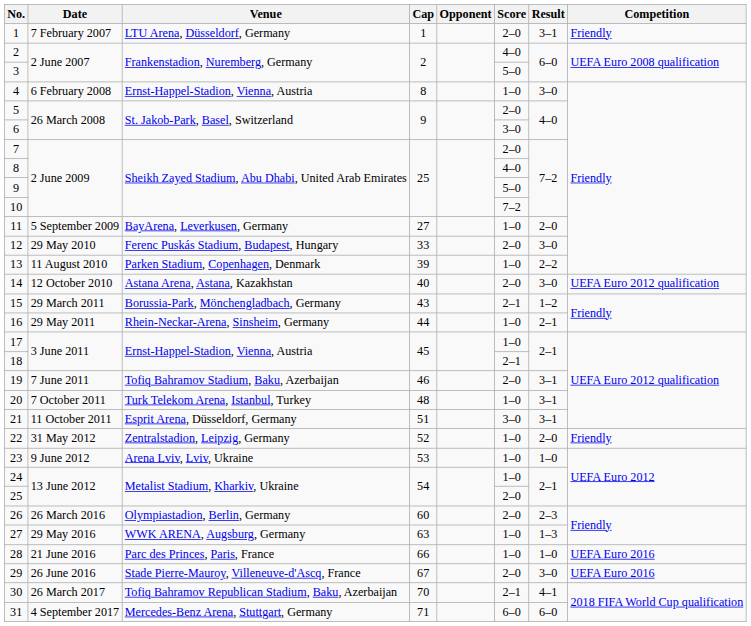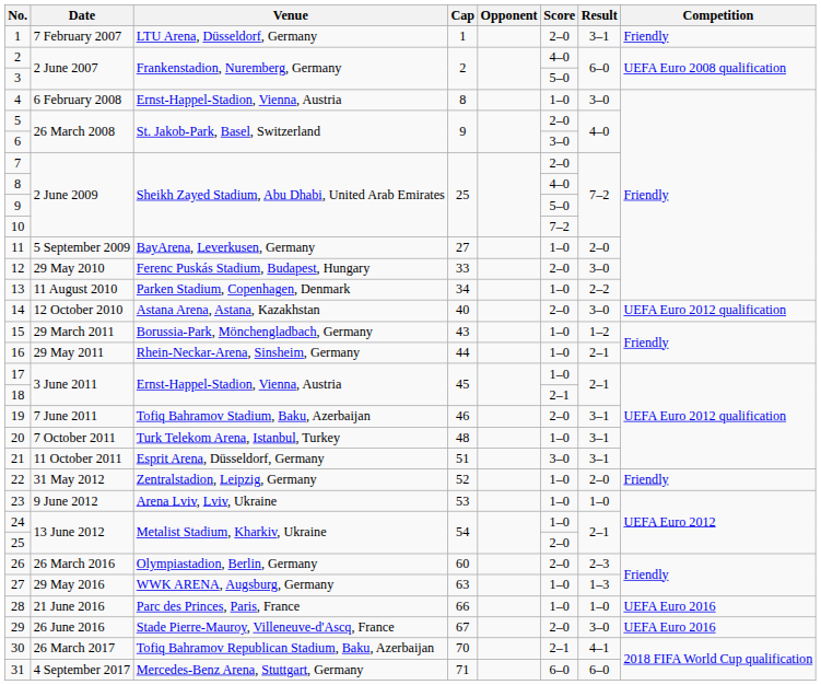 <table class="wikitable sortable">
 <tr>
 <th scope=col>No.</th>
 <th scope=col>Date</th>
 <th scope=col>Venue</th>
 <th scope=col>Cap</th>
 <th scope=col>Opponent</th>
 <th scope=col>Score</th>
 <th scope=col>Result</th>
 <th scope=col>Competition</th>
 </tr>
 <tr>
 <td align=center>1</td>
 <td>7 February 2007</td>
 <td><a href='#'>LTU Arena</a>, <a href='#'>Düsseldorf</a>, Germany</td>
 <td align=center>1</td>
 <td></td>
 <td align=center>2–0</td>
 <td align=center>3–1</td>
 <td><a href='#'>Friendly</a></td>
 </tr>
 <tr>
 <td align=center>2</td>
 <td rowspan="2">2 June 2007</td>
 <td rowspan="2"><a href='#'>Frankenstadion</a>, <a href='#'>Nuremberg</a>, Germany</td>
 <td rowspan="2" align=center>2</td>
 <td rowspan="2"></td>
 <td align=center>4–0</td>
 <td rowspan="2" align=center>6–0</td>
 <td rowspan="2"><a href='#'>UEFA Euro 2008 qualification</a></td>
 </tr>
 <tr>
 <td align=center>3</td>
 <td align=center>5–0</td>
 </tr>
 <tr>
 <td align=center>4</td>
 <td>6 February 2008</td>
 <td><a href='#'>Ernst-Happel-Stadion</a>, <a href='#'>Vienna</a>, Austria</td>
 <td align=center>8</td>
 <td></td>
 <td align=center>1–0</td>
 <td align=center>3–0</td>
 <td rowspan="10"><a href='#'>Friendly</a></td>
 </tr>
 <tr>
 <td align=center>5</td>
 <td rowspan="2">26 March 2008</td>
 <td rowspan="2"><a href='#'>St. Jakob-Park</a>, <a href='#'>Basel</a>, Switzerland</td>
 <td rowspan="2" align=center>9</td>
 <td rowspan="2"></td>
 <td align=center>2–0</td>
 <td rowspan="2" align=center>4–0</td>
 </tr>
 <tr>
 <td align=center>6</td>
 <td align=center>3–0</td>
 </tr>
 <tr>
 <td align=center>7</td>
 <td rowspan=4>2 June 2009</td>
 <td rowspan=4><a href='#'>Sheikh Zayed Stadium</a>, <a href='#'>Abu Dhabi</a>, United Arab Emirates</td>
 <td rowspan=4 align=center>25</td>
 <td rowspan=4></td>
 <td align=center>2–0</td>
 <td rowspan=4 align=center>7–2</td>
 </tr>
 <tr>
 <td align=center>8</td>
 <td align=center>4–0</td>
 </tr>
 <tr>
 <td align=center>9</td>
 <td align=center>5–0</td>
 </tr>
 <tr>
 <td align=center>10</td>
 <td align=center>7–2</td>
 </tr>
 <tr>
 <td align=center>11</td>
 <td>5 September 2009</td>
 <td><a href='#'>BayArena</a>, <a href='#'>Leverkusen</a>, Germany</td>
 <td align=center>27</td>
 <td></td>
 <td align=center>1–0</td>
 <td align=center>2–0</td>
 </tr>
 <tr>
 <td align=center>12</td>
 <td>29 May 2010</td>
 <td><a href='#'>Ferenc Puskás Stadium</a>, <a href='#'>Budapest</a>, Hungary</td>
 <td align=center>33</td>
 <td></td>
 <td align=center>2–0</td>
 <td align=center>3–0</td>
 </tr>
 <tr>
 <td align=center>13</td>
 <td>11 August 2010</td>
 <td><a href='#'>Parken Stadium</a>, <a href='#'>Copenhagen</a>, Denmark</td>
-<td align=center>39</td>
+<td align=center>34</td>
 <td></td>
 <td align=center>1–0</td>
 <td align=center>2–2</td>
 </tr>
 <tr>
 <td align=center>14</td>
 <td>12 October 2010</td>
 <td><a href='#'>Astana Arena</a>, <a href='#'>Astana</a>, Kazakhstan</td>
 <td align=center>40</td>
 <td></td>
 <td align=center>2–0</td>
 <td align=center>3–0</td>
 <td><a href='#'>UEFA Euro 2012 qualification</a></td>
 </tr>
 <tr>
 <td align=center>15</td>
 <td>29 March 2011</td>
 <td><a href='#'>Borussia-Park</a>, <a href='#'>Mönchengladbach</a>, Germany</td>
 <td align=center>43</td>
 <td></td>
-<td align=center>2–1</td>
+<td align=center>1–0</td>
 <td align=center>1–2</td>
 <td rowspan="2"><a href='#'>Friendly</a></td>
 </tr>
 <tr>
 <td align=center>16</td>
 <td>29 May 2011</td>
 <td><a href='#'>Rhein-Neckar-Arena</a>, <a href='#'>Sinsheim</a>, Germany</td>
 <td align=center>44</td>
 <td></td>
 <td align=center>1–0</td>
 <td align=center>2–1</td>
 </tr>
 <tr>
 <td align=center>17</td>
 <td rowspan="2">3 June 2011</td>
 <td rowspan="2"><a href='#'>Ernst-Happel-Stadion</a>, <a href='#'>Vienna</a>, Austria</td>
 <td rowspan="2" align=center>45</td>
 <td rowspan="2"></td>
 <td align=center>1–0</td>
 <td rowspan="2" align=center>2–1</td>
 <td rowspan=5><a href='#'>UEFA Euro 2012 qualification</a></td>
 </tr>
 <tr>
 <td align=center>18</td>
 <td align=center>2–1</td>
 </tr>
 <tr>
 <td align=center>19</td>
 <td>7 June 2011</td>
 <td><a href='#'>Tofiq Bahramov Stadium</a>, <a href='#'>Baku</a>, Azerbaijan</td>
 <td align=center>46</td>
 <td></td>
 <td align=center>2–0</td>
 <td align=center>3–1</td>
 </tr>
 <tr>
 <td align=center>20</td>
 <td>7 October 2011</td>
 <td><a href='#'>Turk Telekom Arena</a>, <a href='#'>Istanbul</a>, Turkey</td>
 <td align=center>48</td>
 <td></td>
 <td align=center>1–0</td>
 <td align=center>3–1</td>
 </tr>
 <tr>
 <td align=center>21</td>
 <td>11 October 2011</td>
 <td><a href='#'>Esprit Arena</a>, Düsseldorf, Germany</td>
 <td align=center>51</td>
 <td></td>
 <td align=center>3–0</td>
 <td align=center>3–1</td>
 </tr>
 <tr>
 <td align=center>22</td>
 <td>31 May 2012</td>
 <td><a href='#'>Zentralstadion</a>, <a href='#'>Leipzig</a>, Germany</td>
 <td align=center>52</td>
 <td></td>
 <td align=center>1–0</td>
 <td align=center>2–0</td>
 <td><a href='#'>Friendly</a></td>
 </tr>
 <tr>
 <td align=center>23</td>
 <td>9 June 2012</td>
 <td><a href='#'>Arena Lviv</a>, <a href='#'>Lviv</a>, Ukraine</td>
 <td align=center>53</td>
 <td></td>
 <td align=center>1–0</td>
 <td align=center>1–0</td>
 <td rowspan=3><a href='#'>UEFA Euro 2012</a></td>
 </tr>
 <tr>
 <td align=center>24</td>
 <td rowspan="2">13 June 2012</td>
 <td rowspan="2"><a href='#'>Metalist Stadium</a>, <a href='#'>Kharkiv</a>, Ukraine</td>
 <td rowspan="2" align=center>54</td>
 <td rowspan="2"></td>
 <td align=center>1–0</td>
 <td rowspan="2" align=center>2–1</td>
 </tr>
 <tr>
 <td align=center>25</td>
 <td align=center>2–0</td>
 </tr>
 <tr>
 <td align=center>26</td>
 <td>26 March 2016</td>
 <td><a href='#'>Olympiastadion</a>, <a href='#'>Berlin</a>, Germany</td>
 <td align=center>60</td>
 <td></td>
 <td align=center>2–0</td>
 <td align=center>2–3</td>
 <td rowspan="2"><a href='#'>Friendly</a></td>
 </tr>
 <tr>
 <td align=center>27</td>
 <td>29 May 2016</td>
 <td><a href='#'>WWK ARENA</a>, <a href='#'>Augsburg</a>, Germany</td>
 <td align=center>63</td>
 <td></td>
 <td align=center>1–0</td>
 <td align=center>1–3</td>
 </tr>
 <tr>
 <td align=center>28</td>
 <td>21 June 2016</td>
 <td><a href='#'>Parc des Princes</a>, <a href='#'>Paris</a>, France</td>
 <td align=center>66</td>
 <td></td>
 <td align=center>1–0</td>
 <td align=center>1–0</td>
 <td><a href='#'>UEFA Euro 2016</a></td>
 </tr>
 <tr>
 <td align=center>29</td>
 <td>26 June 2016</td>
 <td><a href='#'>Stade Pierre-Mauroy</a>, <a href='#'>Villeneuve-d'Ascq</a>, France</td>
 <td align=center>67</td>
 <td></td>
 <td align=center>2–0</td>
 <td align=center>3–0</td>
 <td><a href='#'>UEFA Euro 2016</a></td>
 </tr>
 <tr>
 <td align=center>30</td>
 <td>26 March 2017</td>
 <td><a href='#'>Tofiq Bahramov Republican Stadium</a>, <a href='#'>Baku</a>, Azerbaijan</td>
 <td align=center>70</td>
 <td></td>
 <td align=center>2–1</td>
 <td align=center>4–1</td>
 <td rowspan="2"><a href='#'>2018 FIFA World Cup qualification</a></td>
 </tr>
 <tr>
 <td align=center>31</td>
 <td>4 September 2017</td>
 <td><a href='#'>Mercedes-Benz Arena</a>, <a href='#'>Stuttgart</a>, Germany</td>
 <td align=center>71</td>
 <td></td>
 <td align=center>6–0</td>
 <td align=center>6–0</td>
 </tr>
 </table>
